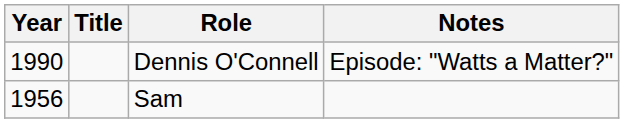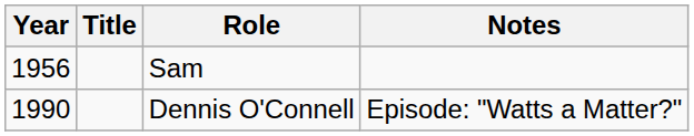 <table class="wikitable sortable plainrowheaders">
 <tr>
 <th scope="col">Year</th>
 <th scope="col">Title</th>
 <th scope="col">Role</th>
 <th scope="col" class="sortable">Notes</th>
 </tr>
 <tr>
+<td>1956</td>
+<td><em></em></td>
+<td>Sam</td>
+<td></td>
+</tr>
+<tr>
 <td>1990</td>
 <td><em></em></td>
 <td>Dennis O'Connell</td>
 <td>Episode: "Watts a Matter?"</td>
 </tr>
-<tr>
-<td>1956</td>
-<td><em></em></td>
-<td>Sam</td>
-<td></td>
-</tr>
 </table>
